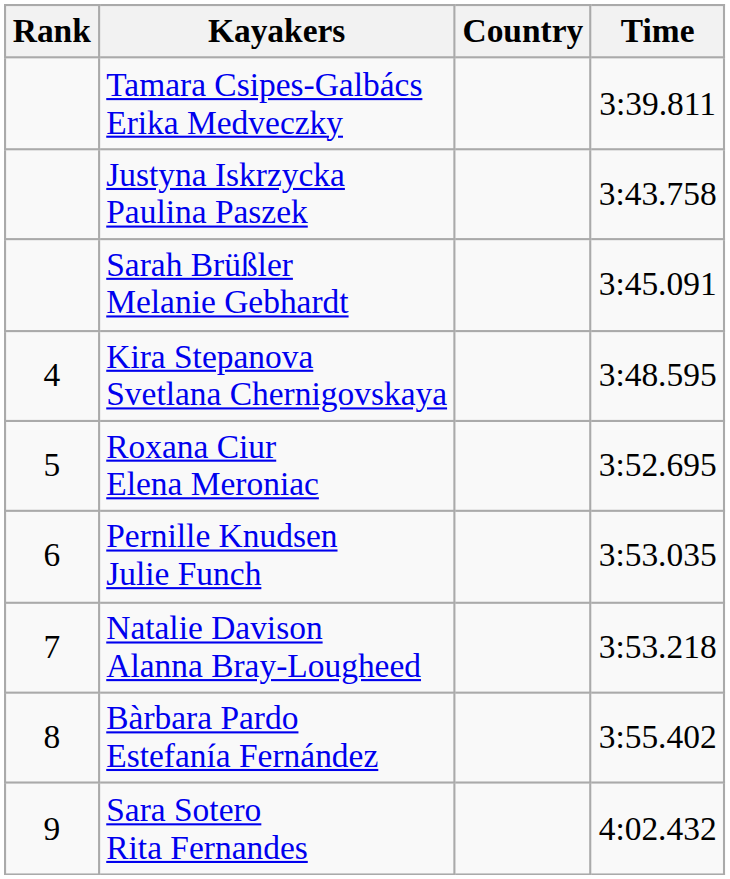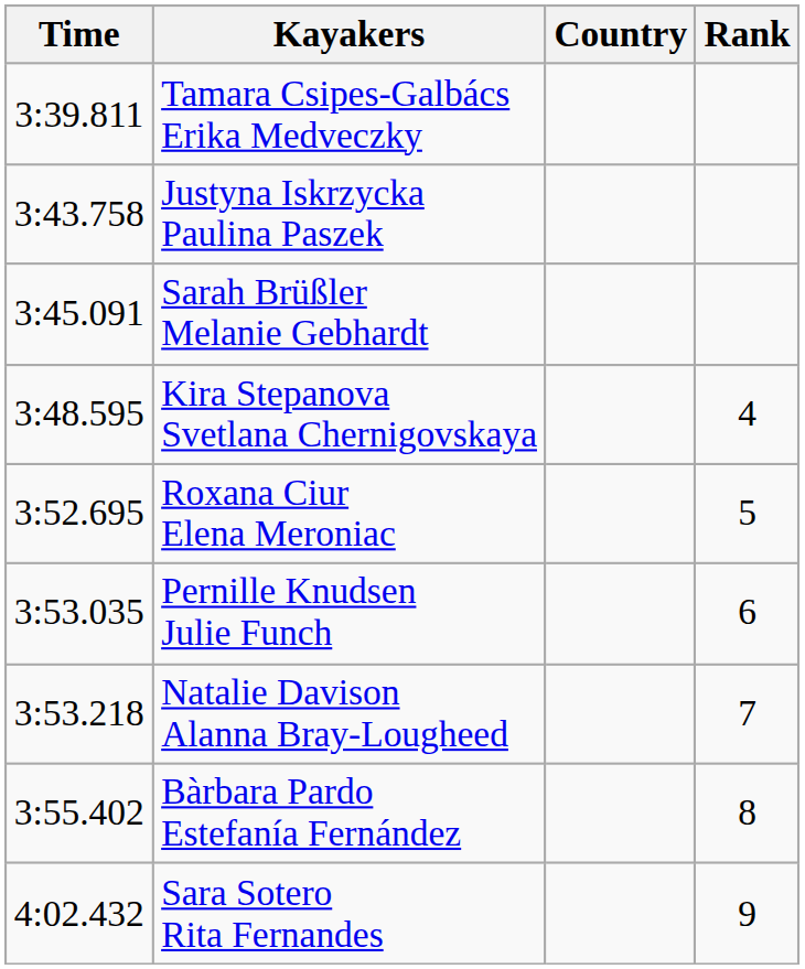 <table class="wikitable" style="text-align:center">
 <tr>
-<th>Rank</th>
+<th>Time</th>
 <th>Kayakers</th>
 <th>Country</th>
-<th>Time</th>
+<th>Rank</th>
 </tr>
 <tr>
-<td></td>
+<td>3:39.811</td>
 <td align="left"><a href='#'>Tamara Csipes-Galbács</a><br><a href='#'>Erika Medveczky</a></td>
 <td align="left"></td>
-<td>3:39.811</td>
+<td></td>
 </tr>
 <tr>
-<td></td>
+<td>3:43.758</td>
 <td align="left"><a href='#'>Justyna Iskrzycka</a><br><a href='#'>Paulina Paszek</a></td>
 <td align="left"></td>
-<td>3:43.758</td>
+<td></td>
 </tr>
 <tr>
-<td></td>
+<td>3:45.091</td>
 <td align="left"><a href='#'>Sarah Brüßler</a><br><a href='#'>Melanie Gebhardt</a></td>
 <td align="left"></td>
-<td>3:45.091</td>
+<td></td>
 </tr>
 <tr>
-<td>4</td>
+<td>3:48.595</td>
 <td align="left"><a href='#'>Kira Stepanova</a><br><a href='#'>Svetlana Chernigovskaya</a></td>
 <td align="left"></td>
-<td>3:48.595</td>
+<td>4</td>
 </tr>
 <tr>
-<td>5</td>
+<td>3:52.695</td>
 <td align="left"><a href='#'>Roxana Ciur</a><br><a href='#'>Elena Meroniac</a></td>
 <td align="left"></td>
-<td>3:52.695</td>
+<td>5</td>
 </tr>
 <tr>
-<td>6</td>
+<td>3:53.035</td>
 <td align="left"><a href='#'>Pernille Knudsen</a><br><a href='#'>Julie Funch</a></td>
 <td align="left"></td>
-<td>3:53.035</td>
+<td>6</td>
 </tr>
 <tr>
-<td>7</td>
+<td>3:53.218</td>
 <td align="left"><a href='#'>Natalie Davison</a><br><a href='#'>Alanna Bray-Lougheed</a></td>
 <td align="left"></td>
-<td>3:53.218</td>
+<td>7</td>
 </tr>
 <tr>
-<td>8</td>
+<td>3:55.402</td>
 <td align="left"><a href='#'>Bàrbara Pardo</a><br><a href='#'>Estefanía Fernández</a></td>
 <td align="left"></td>
-<td>3:55.402</td>
+<td>8</td>
 </tr>
 <tr>
-<td>9</td>
+<td>4:02.432</td>
 <td align="left"><a href='#'>Sara Sotero</a><br><a href='#'>Rita Fernandes</a></td>
 <td align="left"></td>
-<td>4:02.432</td>
+<td>9</td>
 </tr>
 </table>
